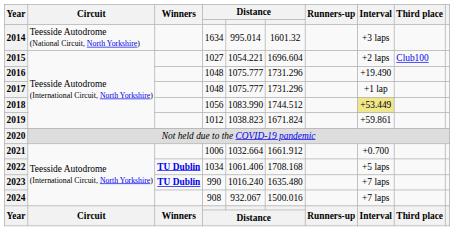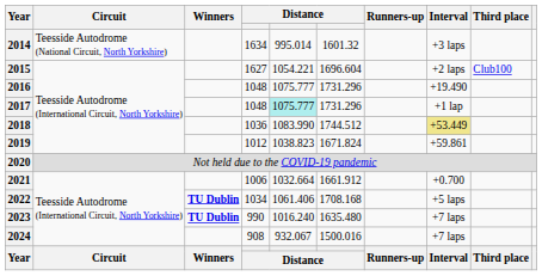 <table class="wikitable sortable" style="font-size:85%; text-align:center;">
 <tr>
 <th rowspan="2">Year</th>
 <th rowspan="2">Circuit</th>
 <th rowspan="2">Winners</th>
 <th colspan="3">Distance</th>
 <th nowrap rowspan="2">Runners-up</th>
 <th rowspan="2">Interval</th>
 <th nowrap rowspan="2">Third place</th>
 <th rowspan="2" class="unsortable"></th>
 </tr>
 <tr>
 <th></th>
 <th></th>
 <th></th>
 </tr>
 <tr>
 <th>2014</th>
 <td nowrap align=left> Teesside Autodrome<br><small>(National Circuit, <a href='#'>North Yorkshire</a>)</small></td>
 <td nowrap align=left><strong></strong></td>
 <td>1634</td>
 <td>995.014</td>
 <td>1601.32</td>
 <td nowrap align=left></td>
 <td>+3 laps</td>
 <td nowrap align=left></td>
 <td></td>
 </tr>
 <tr>
 <th>2015</th>
 <td nowrap align=left rowspan="5"> Teesside Autodrome<br><small>(International Circuit, <a href='#'>North Yorkshire</a>)</small></td>
 <td nowrap align=left><strong></strong></td>
-<td>1027</td>
+<td>1627</td>
 <td>1054.221</td>
 <td>1696.604</td>
 <td nowrap align=left></td>
 <td>+2 laps</td>
 <td nowrap align=left><a href='#'>Club100</a></td>
 <td></td>
 </tr>
 <tr>
 <th>2016</th>
 <td nowrap align=left><strong></strong><br><strong></strong></td>
 <td>1048</td>
 <td>1075.777</td>
 <td>1731.296</td>
 <td nowrap align=left></td>
 <td>+19.490</td>
 <td nowrap align=left></td>
 <td></td>
 </tr>
 <tr>
 <th>2017</th>
 <td nowrap align=left><strong></strong></td>
 <td>1048</td>
-<td>1075.777</td>
+<td style="background: paleturquoise;">1075.777</td>
 <td>1731.296</td>
 <td nowrap align=left></td>
 <td>+1 lap</td>
 <td nowrap align=left></td>
 <td></td>
 </tr>
 <tr>
 <th>2018</th>
 <td nowrap align=left><strong></strong></td>
-<td>1056</td>
+<td>1036</td>
 <td>1083.990</td>
 <td>1744.512</td>
 <td nowrap align=left></td>
 <td style="background: khaki;">+53.449</td>
 <td nowrap align=left></td>
 <td></td>
 </tr>
 <tr>
 <th>2019</th>
 <td nowrap align=left><strong></strong></td>
 <td>1012</td>
 <td>1038.823</td>
 <td>1671.824</td>
 <td nowrap align=left></td>
 <td>+59.861</td>
 <td nowrap align=left></td>
 <td></td>
 </tr>
 <tr>
 <th>2020</th>
 <td align=center colspan="9" style="background:#ddd;"><em>Not held due to the <a href='#'>COVID-19 pandemic</a></em></td>
 </tr>
 <tr>
 <th>2021</th>
 <td nowrap align=left rowspan="4"> Teesside Autodrome<br><small>(International Circuit, <a href='#'>North Yorkshire</a>)</small></td>
 <td nowrap align=left><strong></strong></td>
 <td>1006</td>
 <td>1032.664</td>
 <td>1661.912</td>
 <td nowrap align=left></td>
 <td>+0.700</td>
 <td nowrap align=left></td>
 <td></td>
 </tr>
 <tr>
 <th>2022</th>
 <td nowrap align=left> <strong><a href='#'>TU Dublin</a></strong></td>
 <td>1034</td>
 <td>1061.406</td>
 <td>1708.168</td>
 <td nowrap align=left></td>
 <td>+5 laps</td>
 <td nowrap align=left></td>
 <td></td>
 </tr>
 <tr>
 <th>2023</th>
 <td nowrap align=left> <strong><a href='#'>TU Dublin</a></strong></td>
 <td>990</td>
 <td>1016.240</td>
 <td>1635.480</td>
 <td nowrap align=left></td>
 <td>+7 laps</td>
 <td nowrap align=left></td>
 <td></td>
 </tr>
 <tr>
 <th>2024</th>
 <td nowrap align=left><strong></strong></td>
 <td>908</td>
 <td>932.067</td>
 <td>1500.016</td>
 <td nowrap align=left></td>
 <td>+7 laps</td>
 <td nowrap align=left></td>
 <td></td>
 </tr>
 <tr>
 <th rowspan="2">Year</th>
 <th rowspan="2">Circuit</th>
 <th rowspan="2">Winners</th>
 <th></th>
 <th></th>
 <th></th>
 <th rowspan="2">Runners-up</th>
 <th rowspan="2">Interval</th>
 <th rowspan="2">Third place</th>
 <th rowspan="2"></th>
 </tr>
 <tr>
 <th colspan="3">Distance</th>
 </tr>
 </table>
